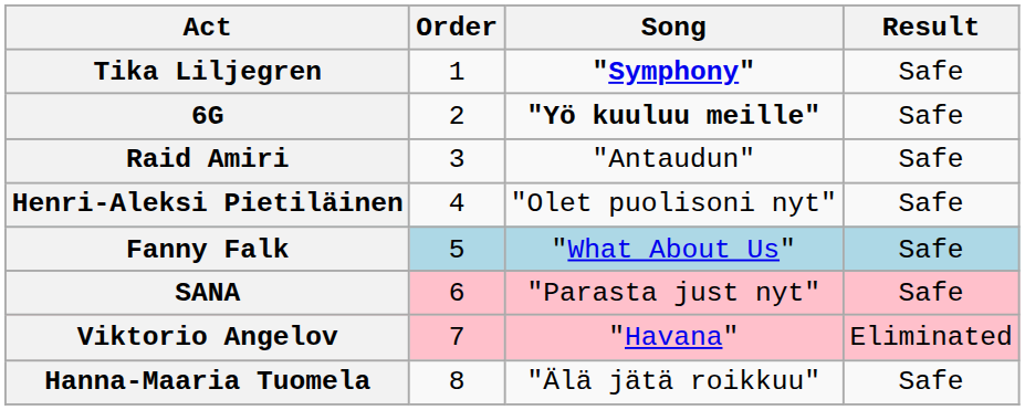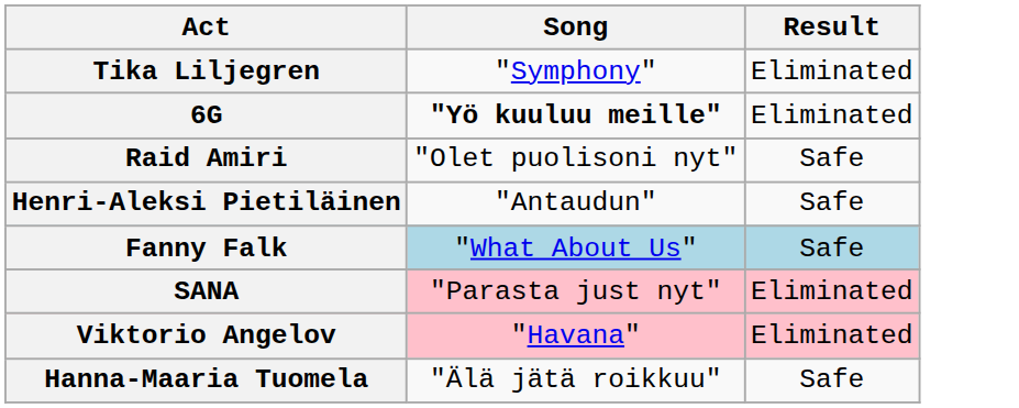 <table class="wikitable plainrowheaders" style="text-align:center;">
 <tr>
 <th scope="col">Act</th>
-<th scope="col">Order</th>
 <th scope="col">Song</th>
 <th scope="col">Result</th>
 </tr>
 <tr>
 <th scope=row>Tika Liljegren</th>
-<td>1</td>
-<td><strong>"<a href='#'>Symphony</a>"</strong></td>
-<td>Safe</td>
+<td>"<a href='#'>Symphony</a>"</td>
+<td>Eliminated</td>
 </tr>
 <tr>
 <th scope=row>6G</th>
-<td>2</td>
 <td><strong>"Yö kuuluu meille"</strong></td>
-<td>Safe</td>
+<td>Eliminated</td>
 </tr>
 <tr>
 <th scope=row>Raid Amiri</th>
-<td>3</td>
-<td>"Antaudun"</td>
+<td>"Olet puolisoni nyt"</td>
 <td>Safe</td>
 </tr>
 <tr>
 <th scope=row>Henri-Aleksi Pietiläinen</th>
-<td>4</td>
-<td>"Olet puolisoni nyt"</td>
+<td>"Antaudun"</td>
 <td>Safe</td>
 </tr>
 <tr style="background:lightblue;">
 <th scope=row>Fanny Falk</th>
-<td>5</td>
 <td>"<a href='#'>What About Us</a>"</td>
 <td>Safe</td>
 </tr>
 <tr style="background:pink;">
 <th scope=row>SANA</th>
-<td>6</td>
 <td>"Parasta just nyt"</td>
-<td>Safe</td>
+<td>Eliminated</td>
 </tr>
 <tr style="background:pink;">
 <th scope=row>Viktorio Angelov</th>
-<td>7</td>
 <td>"<a href='#'>Havana</a>"</td>
 <td>Eliminated</td>
 </tr>
 <tr>
 <th scope=row>Hanna-Maaria Tuomela</th>
-<td>8</td>
 <td>"Älä jätä roikkuu"</td>
 <td>Safe</td>
 </tr>
 </table>
